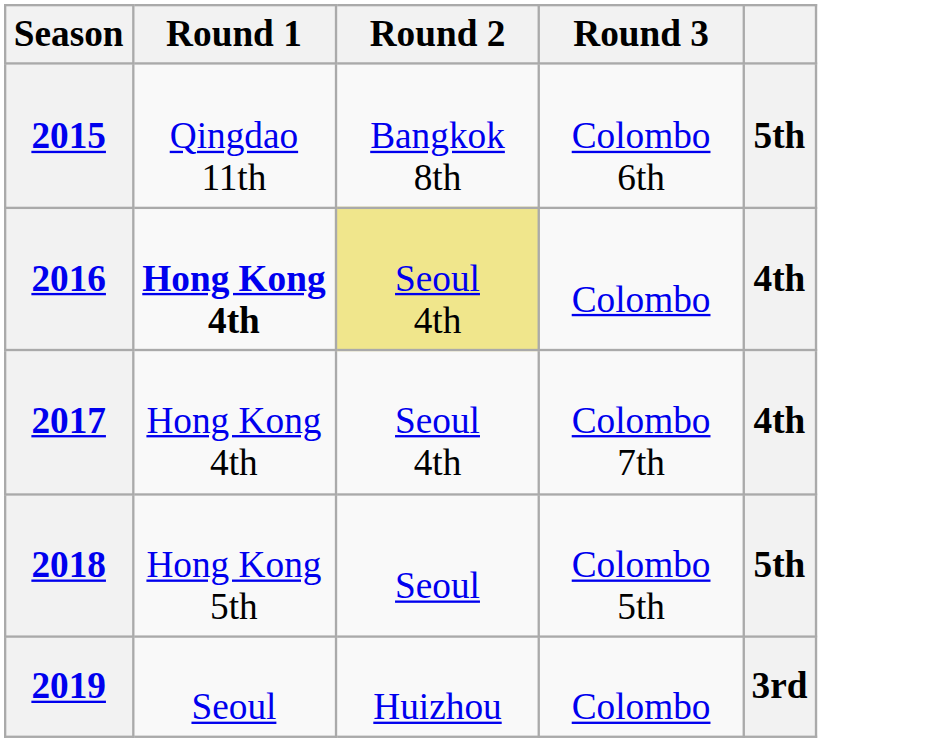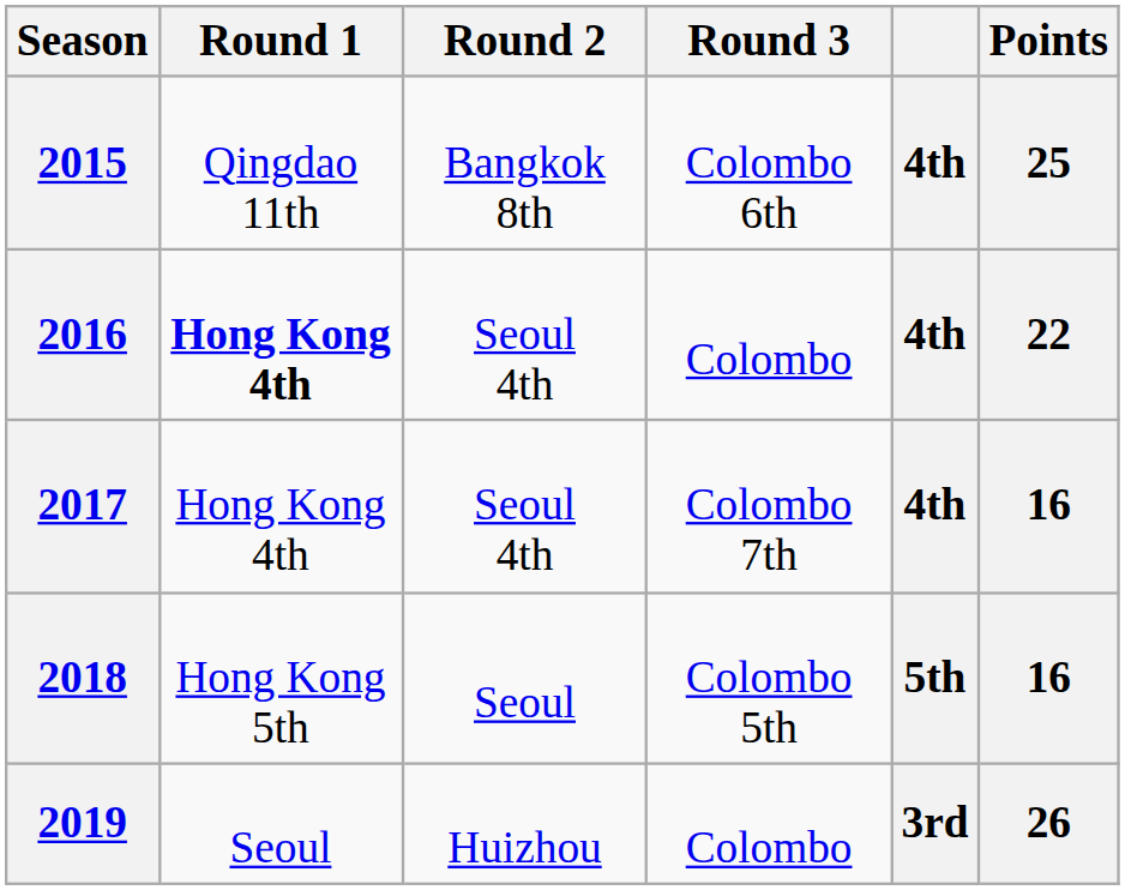 <table class="wikitable">
 <tr>
 <th>Season</th>
 <th width="80">Round 1</th>
 <th width="80">Round 2</th>
 <th width="80">Round 3</th>
 <th></th>
+<th>Points</th>
 </tr>
 <tr>
 <th align="left"><a href='#'>2015</a></th>
 <td align="center"><br> <a href='#'>Qingdao</a><br> 11th</td>
 <td align="center"><br> <a href='#'>Bangkok</a><br> 8th</td>
 <td align="center"><br> <a href='#'>Colombo</a><br> 6th</td>
-<th>5th</th>
+<th>4th</th>
+<th>25</th>
 </tr>
 <tr>
 <th align="left"><a href='#'>2016</a></th>
 <td align="center"><strong><br> <a href='#'>Hong Kong</a><br> 4th</strong></td>
-<td align="center" style="background: khaki;"><br> <a href='#'>Seoul</a><br> 4th</td>
+<td align="center"><br> <a href='#'>Seoul</a><br> 4th</td>
 <td align="center"><br> <a href='#'>Colombo</a><br> </td>
 <th>4th</th>
+<th>22</th>
 </tr>
 <tr>
 <th align="left"><a href='#'>2017</a></th>
 <td align="center"><br> <a href='#'>Hong Kong</a><br> 4th</td>
 <td align="center"><br> <a href='#'>Seoul</a><br> 4th</td>
 <td align="center"><br> <a href='#'>Colombo</a><br> 7th</td>
 <th>4th</th>
+<th>16</th>
 </tr>
 <tr>
 <th align="left"><a href='#'>2018</a></th>
 <td align="center"><br> <a href='#'>Hong Kong</a><br> 5th</td>
 <td align="center"><br> <a href='#'>Seoul</a><br> </td>
 <td align="center"><br> <a href='#'>Colombo</a><br> 5th</td>
 <th>5th</th>
+<th>16</th>
 </tr>
 <tr>
 <th align="left"><a href='#'>2019</a></th>
 <td align="center"><br> <a href='#'>Seoul</a><br> </td>
 <td align="center"><br> <a href='#'>Huizhou</a><br> </td>
 <td align="center"><br> <a href='#'>Colombo</a><br> </td>
 <th bgcolor=bronze><strong>3rd</strong></th>
+<th>26</th>
 </tr>
 </table>
